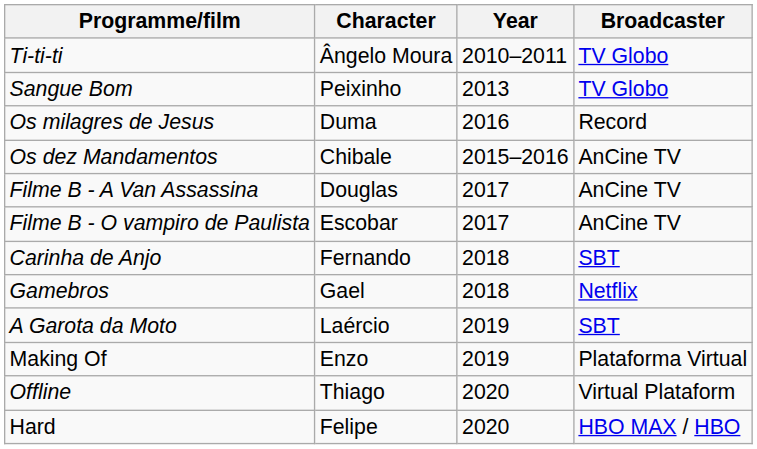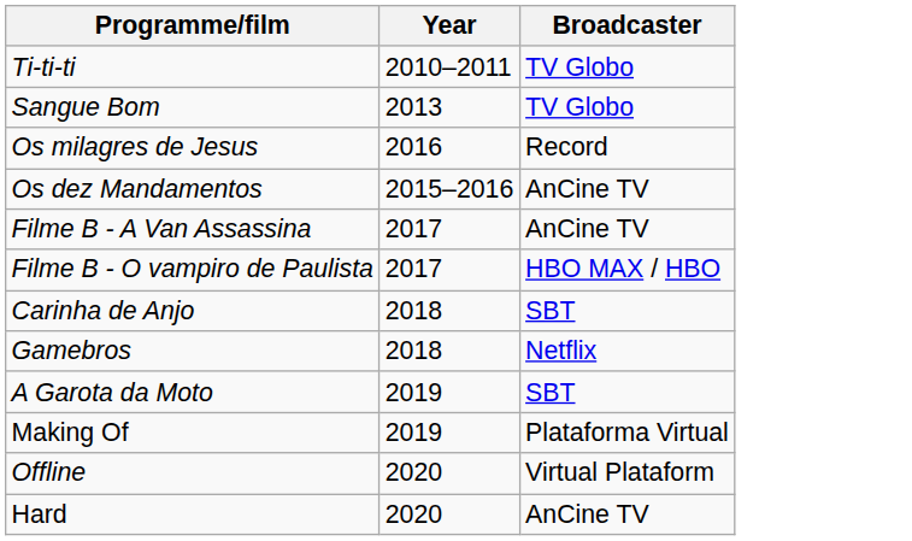 <table class="wikitable">
 <tr>
 <th>Programme/film</th>
-<th>Character</th>
 <th>Year</th>
 <th>Broadcaster</th>
 </tr>
 <tr>
 <td><em>Ti-ti-ti</em></td>
-<td>Ângelo Moura</td>
 <td>2010–2011</td>
 <td><a href='#'>TV Globo</a></td>
 </tr>
 <tr>
 <td><em>Sangue Bom</em></td>
-<td>Peixinho</td>
 <td>2013</td>
 <td><a href='#'>TV Globo</a></td>
 </tr>
 <tr>
 <td><em>Os milagres de Jesus</em></td>
-<td>Duma</td>
 <td>2016</td>
 <td>Record</td>
 </tr>
 <tr>
 <td><em>Os dez Mandamentos</em></td>
-<td>Chibale</td>
 <td>2015–2016</td>
 <td>AnCine TV</td>
 </tr>
 <tr>
 <td><em>Filme B - A Van Assassina</em></td>
-<td>Douglas</td>
 <td>2017</td>
 <td>AnCine TV</td>
 </tr>
 <tr>
 <td><em>Filme B - O vampiro de Paulista</em></td>
-<td>Escobar</td>
 <td>2017</td>
-<td>AnCine TV</td>
+<td><a href='#'>HBO MAX</a> / <a href='#'>HBO</a></td>
 </tr>
 <tr>
 <td><em>Carinha de Anjo</em></td>
-<td>Fernando</td>
 <td>2018</td>
 <td><a href='#'>SBT</a></td>
 </tr>
 <tr>
 <td><em>Gamebros</em></td>
-<td>Gael</td>
 <td>2018</td>
 <td><a href='#'>Netflix</a></td>
 </tr>
 <tr>
 <td><em>A Garota da Moto</em></td>
-<td>Laércio</td>
 <td>2019</td>
 <td><a href='#'>SBT</a></td>
 </tr>
 <tr>
 <td>Making Of</td>
-<td>Enzo</td>
 <td>2019</td>
 <td>Plataforma Virtual</td>
 </tr>
 <tr>
 <td><em>Offline</em></td>
-<td>Thiago</td>
 <td>2020</td>
 <td>Virtual Plataform</td>
 </tr>
 <tr>
 <td>Hard</td>
-<td>Felipe</td>
 <td>2020</td>
-<td><a href='#'>HBO MAX</a> / <a href='#'>HBO</a></td>
+<td>AnCine TV</td>
 </tr>
 </table>
